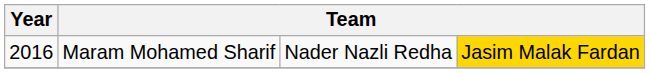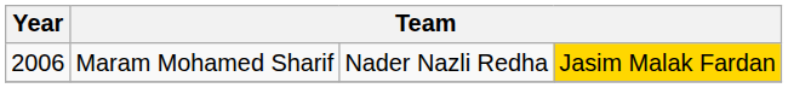 <table class="wikitable sortable">
 <tr>
 <th>Year</th>
 <th colspan="4">Team</th>
 </tr>
 <tr>
-<td>2016</td>
+<td>2006</td>
 <td>Maram Mohamed Sharif</td>
 <td>Nader Nazli Redha</td>
 <td style="background: gold;">Jasim Malak Fardan</td>
 </tr>
 <tr>
 </tr>
 </table>
